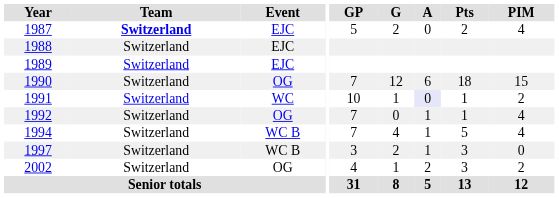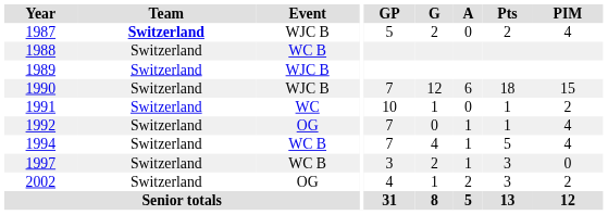 <table border="0" cellpadding="1" cellspacing="0" ID="Table3" style="text-align:center; width:40em">
 <tr ALIGN="center" bgcolor="#e0e0e0">
 <th>Year</th>
 <th>Team</th>
 <th>Event</th>
 <th rowspan="99" bgcolor="#ffffff"></th>
 <th>GP</th>
 <th>G</th>
 <th>A</th>
 <th>Pts</th>
 <th>PIM</th>
 </tr>
 <tr>
 <td><a href='#'>1987</a></td>
 <td><strong><a href='#'>Switzerland</a></strong></td>
-<td><a href='#'>EJC</a></td>
+<td>WJC B</td>
 <td>5</td>
 <td>2</td>
 <td>0</td>
 <td>2</td>
 <td>4</td>
 </tr>
 <tr bgcolor="#f0f0f0">
 <td><a href='#'>1988</a></td>
 <td>Switzerland</td>
-<td>EJC</td>
+<td><a href='#'>WC B</a></td>
 <td></td>
 <td></td>
 <td></td>
 <td></td>
 <td></td>
 </tr>
 <tr>
 <td><a href='#'>1989</a></td>
 <td><a href='#'>Switzerland</a></td>
-<td><a href='#'>EJC</a></td>
+<td><a href='#'>WJC B</a></td>
 <td></td>
 <td></td>
 <td></td>
 <td></td>
 <td></td>
 </tr>
 <tr bgcolor="#f0f0f0">
 <td><a href='#'>1990</a></td>
 <td>Switzerland</td>
-<td><a href='#'>OG</a></td>
+<td>WJC B</td>
 <td>7</td>
 <td>12</td>
 <td>6</td>
 <td>18</td>
 <td>15</td>
 </tr>
 <tr>
 <td><a href='#'>1991</a></td>
 <td><a href='#'>Switzerland</a></td>
 <td><a href='#'>WC</a></td>
 <td>10</td>
 <td>1</td>
-<td style="background: lavender;">0</td>
+<td>0</td>
 <td>1</td>
 <td>2</td>
 </tr>
 <tr bgcolor="#f0f0f0">
 <td><a href='#'>1992</a></td>
 <td>Switzerland</td>
 <td><a href='#'>OG</a></td>
 <td>7</td>
 <td>0</td>
 <td>1</td>
 <td>1</td>
 <td>4</td>
 </tr>
 <tr>
 <td><a href='#'>1994</a></td>
 <td>Switzerland</td>
 <td><a href='#'>WC B</a></td>
 <td>7</td>
 <td>4</td>
 <td>1</td>
 <td>5</td>
 <td>4</td>
 </tr>
 <tr bgcolor="#f0f0f0">
 <td><a href='#'>1997</a></td>
 <td>Switzerland</td>
 <td>WC B</td>
 <td>3</td>
 <td>2</td>
 <td>1</td>
 <td>3</td>
 <td>0</td>
 </tr>
 <tr>
 <td><a href='#'>2002</a></td>
 <td>Switzerland</td>
 <td>OG</td>
 <td>4</td>
 <td>1</td>
 <td>2</td>
 <td>3</td>
 <td>2</td>
 </tr>
 <tr bgcolor="#e0e0e0">
 <th colspan="3">Senior totals</th>
 <th>31</th>
 <th>8</th>
 <th>5</th>
 <th>13</th>
 <th>12</th>
 </tr>
 </table>
